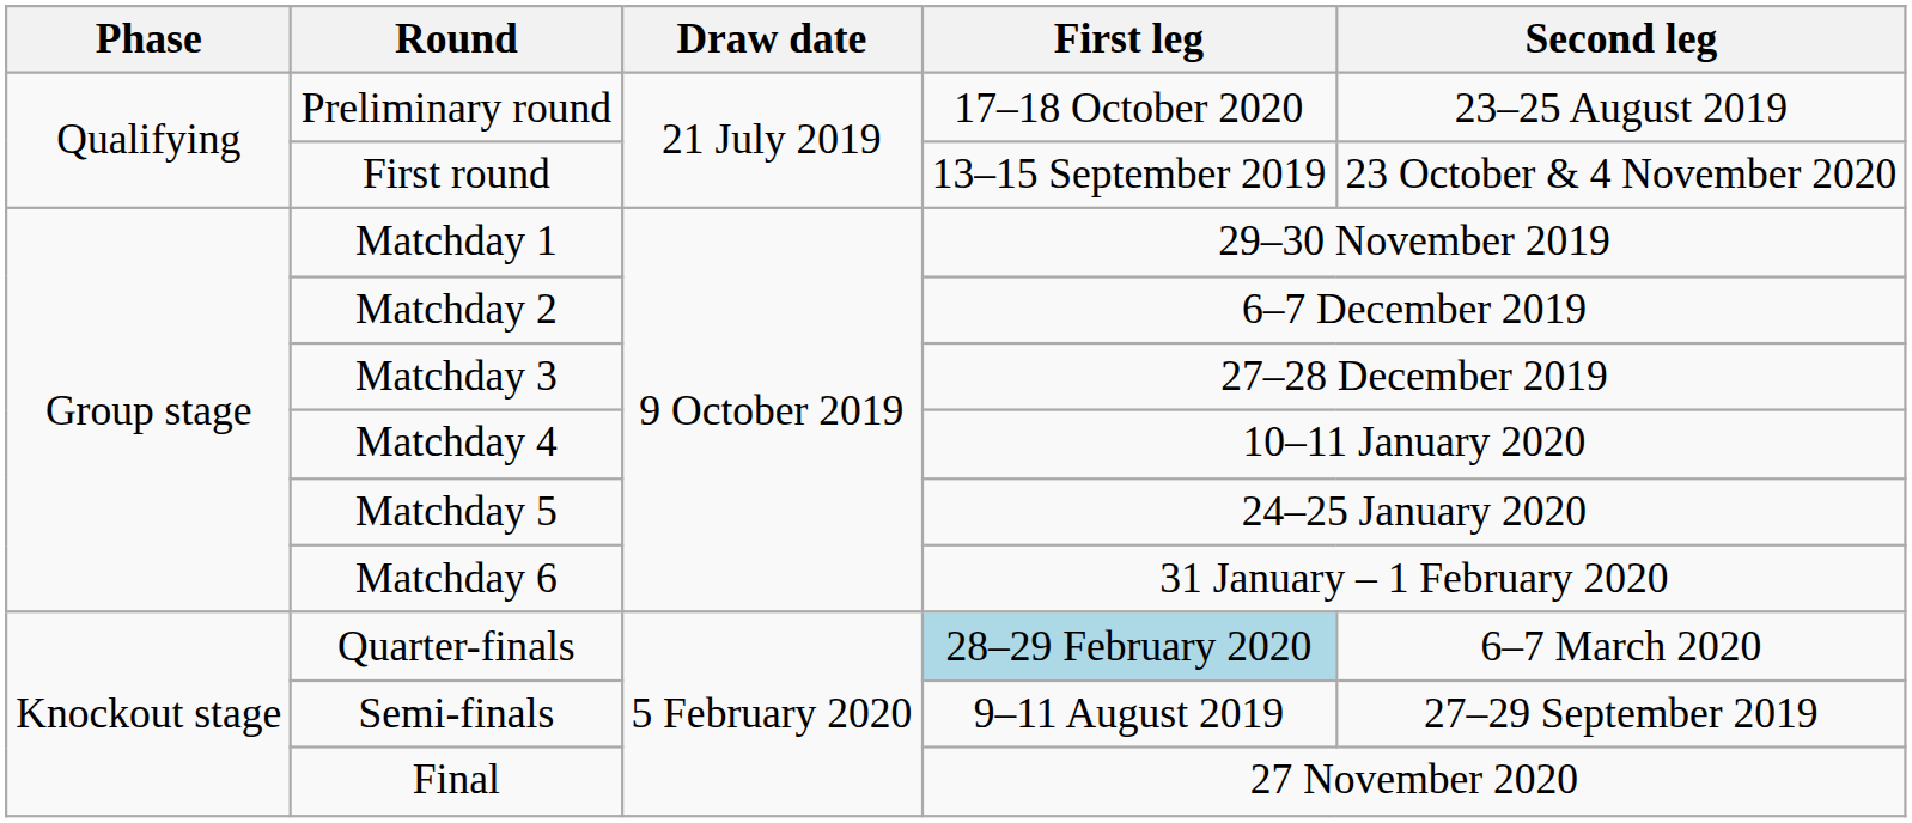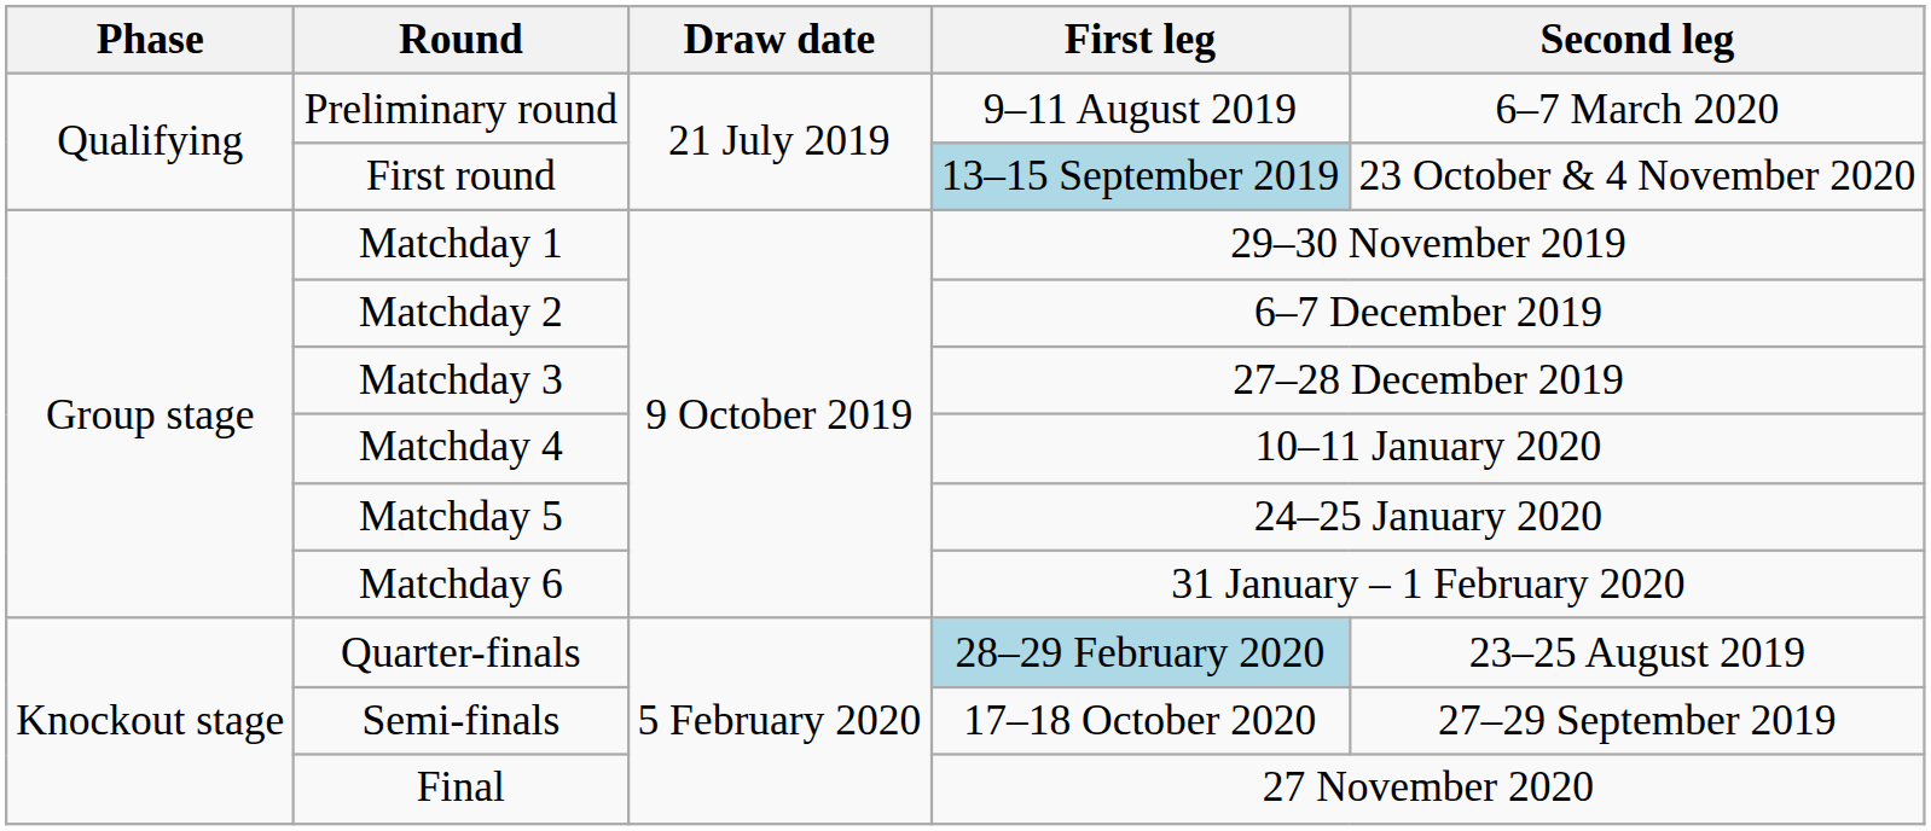 <table class="wikitable" style="text-align:center">
 <tr>
 <th>Phase</th>
 <th>Round</th>
 <th>Draw date</th>
 <th>First leg</th>
 <th>Second leg</th>
 </tr>
 <tr>
 <td rowspan=2>Qualifying</td>
 <td>Preliminary round</td>
 <td rowspan=2>21 July 2019</td>
-<td>17–18 October 2020</td>
-<td>23–25 August 2019</td>
+<td>9–11 August 2019</td>
+<td>6–7 March 2020</td>
 </tr>
 <tr>
 <td>First round</td>
-<td>13–15 September 2019</td>
+<td style="background: lightblue;">13–15 September 2019</td>
 <td>23 October & 4 November 2020</td>
 </tr>
 <tr>
 <td rowspan=6>Group stage</td>
 <td>Matchday 1</td>
 <td rowspan=6>9 October 2019</td>
 <td colspan=2>29–30 November 2019</td>
 </tr>
 <tr>
 <td>Matchday 2</td>
 <td colspan=2>6–7 December 2019</td>
 </tr>
 <tr>
 <td>Matchday 3</td>
 <td colspan=2>27–28 December 2019</td>
 </tr>
 <tr>
 <td>Matchday 4</td>
 <td colspan=2>10–11 January 2020</td>
 </tr>
 <tr>
 <td>Matchday 5</td>
 <td colspan=2>24–25 January 2020</td>
 </tr>
 <tr>
 <td>Matchday 6</td>
 <td colspan=2>31 January – 1 February 2020</td>
 </tr>
 <tr>
 <td rowspan=3>Knockout stage</td>
 <td>Quarter-finals</td>
 <td rowspan=3>5 February 2020</td>
 <td style="background: lightblue;">28–29 February 2020</td>
-<td>6–7 March 2020</td>
+<td>23–25 August 2019</td>
 </tr>
 <tr>
 <td>Semi-finals</td>
-<td>9–11 August 2019</td>
+<td>17–18 October 2020</td>
 <td>27–29 September 2019</td>
 </tr>
 <tr>
 <td>Final</td>
 <td colspan=2>27 November 2020</td>
 </tr>
 </table>
